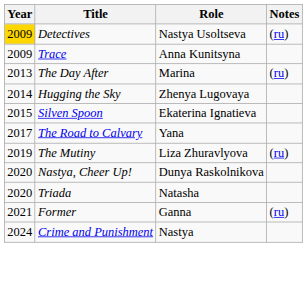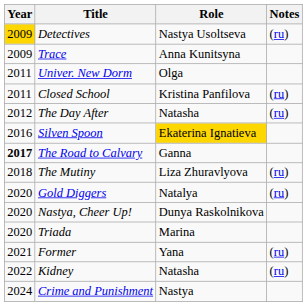 <table class="wikitable sortable">
 <tr>
 <th>Year</th>
 <th>Title</th>
 <th>Role</th>
 <th>Notes</th>
 </tr>
 <tr>
 <td style="background: gold;">2009</td>
 <td><em>Detectives</em></td>
 <td>Nastya Usoltseva</td>
 <td>(<a href='#'>ru</a>)</td>
 </tr>
 <tr>
 <td>2009</td>
 <td><em><a href='#'>Trace</a></em></td>
 <td>Anna Kunitsyna</td>
 <td></td>
 </tr>
 <tr>
-<td>2013</td>
-<td><em>The Day After</em></td>
-<td>Marina</td>
+<td>2011</td>
+<td><em><a href='#'>Univer. New Dorm</a></em></td>
+<td>Olga</td>
+<td></td>
+</tr>
+<tr>
+<td>2011</td>
+<td><em>Closed School</em></td>
+<td>Kristina Panfilova</td>
 <td>(<a href='#'>ru</a>)</td>
 </tr>
 <tr>
-<td>2014</td>
-<td><em>Hugging the Sky</em></td>
-<td>Zhenya Lugovaya</td>
+<td>2012</td>
+<td><em>The Day After</em></td>
+<td>Natasha</td>
+<td>(<a href='#'>ru</a>)</td>
+</tr>
+<tr>
+<td>2016</td>
+<td><em><a href='#'>Silven Spoon</a></em></td>
+<td style="background: gold;">Ekaterina Ignatieva</td>
 <td></td>
 </tr>
 <tr>
-<td>2015</td>
-<td><em><a href='#'>Silven Spoon</a></em></td>
-<td>Ekaterina Ignatieva</td>
+<td><strong>2017</strong></td>
+<td><em><a href='#'>The Road to Calvary</a></em></td>
+<td>Ganna</td>
 <td></td>
 </tr>
 <tr>
-<td>2017</td>
-<td><em><a href='#'>The Road to Calvary</a></em></td>
-<td>Yana</td>
-<td></td>
+<td>2018</td>
+<td><em>The Mutiny</em></td>
+<td>Liza Zhuravlyova</td>
+<td>(<a href='#'>ru</a>)</td>
 </tr>
 <tr>
-<td>2019</td>
-<td><em>The Mutiny</em></td>
-<td>Liza Zhuravlyova</td>
+<td>2020</td>
+<td><em><a href='#'>Gold Diggers</a></em></td>
+<td>Natalya</td>
 <td>(<a href='#'>ru</a>)</td>
 </tr>
 <tr>
 <td>2020</td>
 <td><em>Nastya, Cheer Up!</em></td>
 <td>Dunya Raskolnikova</td>
 <td></td>
 </tr>
 <tr>
 <td>2020</td>
 <td><em>Triada</em></td>
-<td>Natasha</td>
+<td>Marina</td>
 <td></td>
 </tr>
 <tr>
 <td>2021</td>
 <td><em>Former</em></td>
-<td>Ganna</td>
+<td>Yana</td>
+<td>(<a href='#'>ru</a>)</td>
+</tr>
+<tr>
+<td>2022</td>
+<td><em>Kidney</em></td>
+<td>Natasha</td>
 <td>(<a href='#'>ru</a>)</td>
 </tr>
 <tr>
 <td>2024</td>
 <td><em><a href='#'>Crime and Punishment</a></em></td>
 <td>Nastya</td>
 </tr>
 </table>
